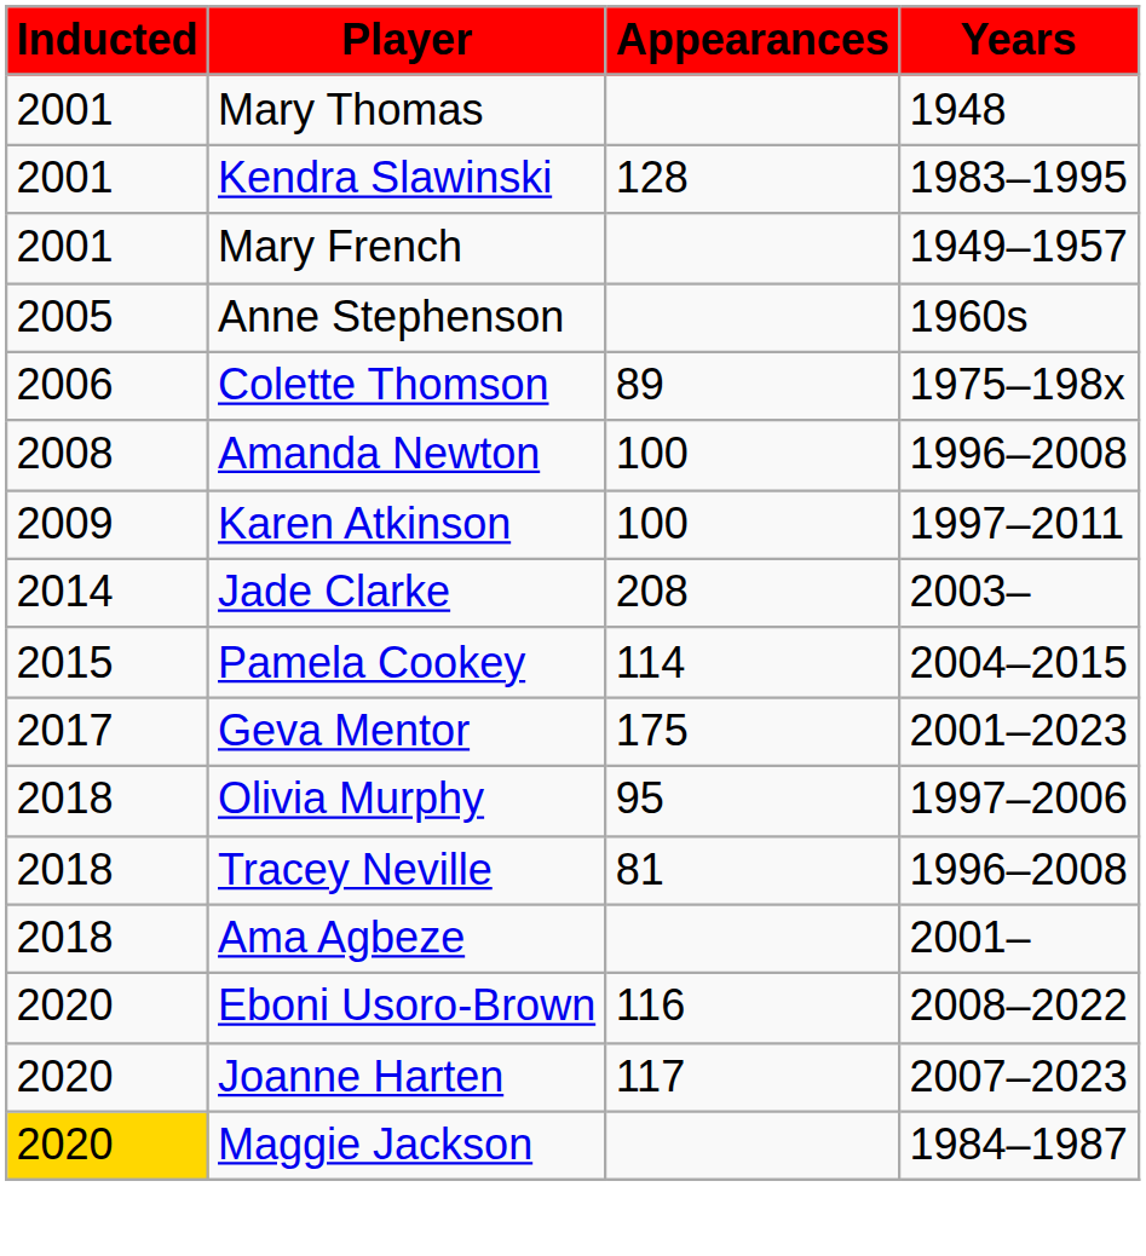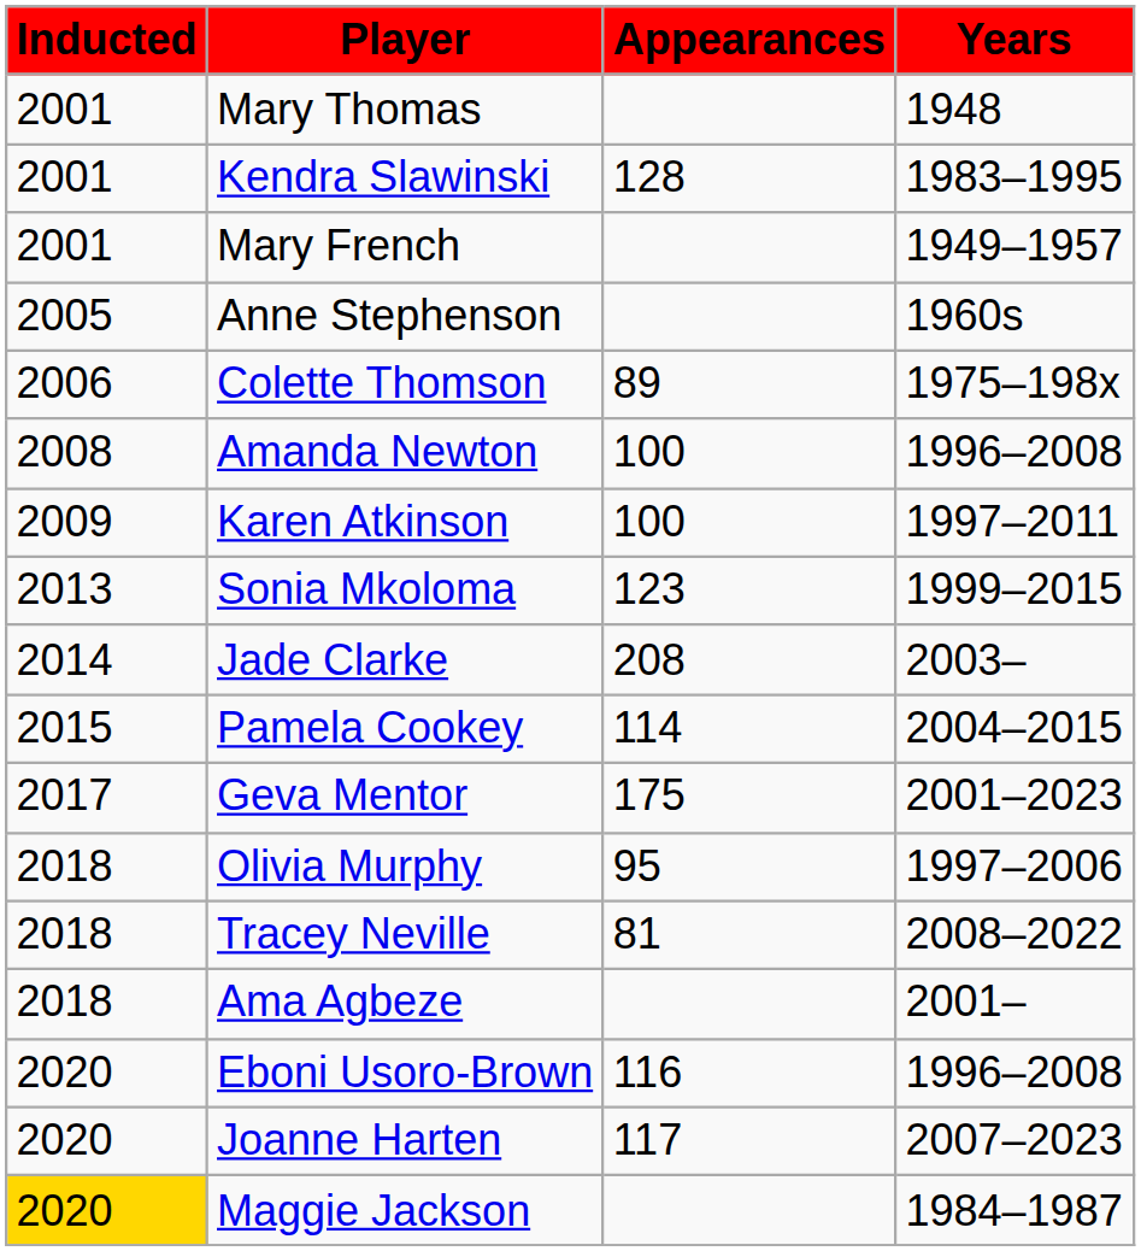 <table class="wikitable collapsible" border="1">
 <tr>
 <th style="background:red;"><span>Inducted</span></th>
 <th style="background:red;"><span>Player</span></th>
 <th style="background:red;"><span>Appearances</span></th>
 <th style="background:red;"><span>Years</span></th>
 </tr>
 <tr>
 <td>2001</td>
 <td>Mary Thomas</td>
 <td></td>
 <td>1948</td>
 </tr>
 <tr>
 <td>2001</td>
 <td><a href='#'>Kendra Slawinski</a></td>
 <td>128</td>
 <td>1983–1995</td>
 </tr>
 <tr>
 <td>2001</td>
 <td>Mary French</td>
 <td></td>
 <td>1949–1957</td>
 </tr>
 <tr>
 <td>2005</td>
 <td>Anne Stephenson</td>
 <td></td>
 <td>1960s</td>
 </tr>
 <tr>
 <td>2006</td>
 <td><a href='#'>Colette Thomson</a></td>
 <td>89</td>
 <td>1975–198x</td>
 </tr>
 <tr>
 <td>2008</td>
 <td><a href='#'>Amanda Newton</a></td>
 <td>100</td>
 <td>1996–2008</td>
 </tr>
 <tr>
 <td>2009</td>
 <td><a href='#'>Karen Atkinson</a></td>
 <td>100</td>
 <td>1997–2011</td>
 </tr>
 <tr>
+<td>2013</td>
+<td><a href='#'>Sonia Mkoloma</a></td>
+<td>123</td>
+<td>1999–2015</td>
+</tr>
+<tr>
 <td>2014</td>
 <td><a href='#'>Jade Clarke</a></td>
 <td>208</td>
 <td>2003–</td>
 </tr>
 <tr>
 <td>2015</td>
 <td><a href='#'>Pamela Cookey</a></td>
 <td>114</td>
 <td>2004–2015</td>
 </tr>
 <tr>
 <td>2017</td>
 <td><a href='#'>Geva Mentor</a></td>
 <td>175</td>
 <td>2001–2023</td>
 </tr>
 <tr>
 <td>2018</td>
 <td><a href='#'>Olivia Murphy</a></td>
 <td>95</td>
 <td>1997–2006</td>
 </tr>
 <tr>
 <td>2018</td>
 <td><a href='#'>Tracey Neville</a></td>
 <td>81</td>
-<td>1996–2008</td>
+<td>2008–2022</td>
 </tr>
 <tr>
 <td>2018</td>
 <td><a href='#'>Ama Agbeze</a></td>
 <td></td>
 <td>2001–</td>
 </tr>
 <tr>
 <td>2020</td>
 <td><a href='#'>Eboni Usoro-Brown</a></td>
 <td>116</td>
-<td>2008–2022</td>
+<td>1996–2008</td>
 </tr>
 <tr>
 <td>2020</td>
 <td><a href='#'>Joanne Harten</a></td>
 <td>117</td>
 <td>2007–2023</td>
 </tr>
 <tr>
 <td style="background: gold;">2020</td>
 <td><a href='#'>Maggie Jackson</a></td>
 <td></td>
 <td>1984–1987</td>
 </tr>
 <tr>
 </tr>
 </table>
